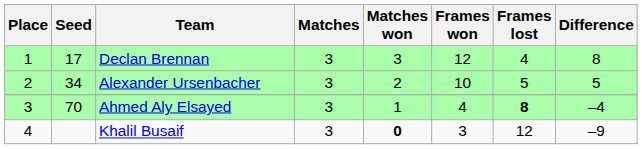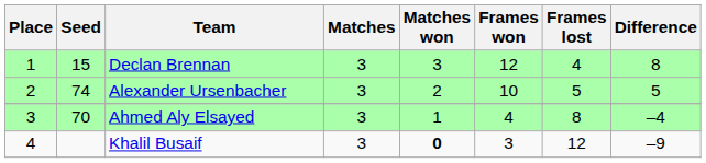 <table class="wikitable" style="text-align: center;">
 <tr>
 <th width=20>Place</th>
 <th width=20>Seed</th>
 <th width=200>Team</th>
 <th width=20>Matches</th>
 <th width=20>Matches won</th>
 <th width=20>Frames won</th>
 <th width=20>Frames lost</th>
 <th width=20>Difference</th>
 </tr>
 <tr style="background:#aaffaa;">
 <td>1</td>
-<td>17</td>
+<td>15</td>
 <td style="text-align:left;"> <a href='#'>Declan Brennan</a></td>
 <td>3</td>
 <td>3</td>
 <td>12</td>
 <td>4</td>
 <td>8</td>
 </tr>
 <tr style="background:#aaffaa;">
 <td>2</td>
-<td>34</td>
+<td>74</td>
 <td style="text-align:left;"> <a href='#'>Alexander Ursenbacher</a></td>
 <td>3</td>
 <td>2</td>
 <td>10</td>
 <td>5</td>
 <td>5</td>
 </tr>
 <tr>
 </tr>
 <tr style="background:#aaffaa;">
 <td>3</td>
 <td>70</td>
 <td style="text-align:left;"> <a href='#'>Ahmed Aly Elsayed</a></td>
 <td>3</td>
 <td>1</td>
 <td>4</td>
-<td><strong>8</strong></td>
+<td>8</td>
 <td>–4</td>
 </tr>
 <tr>
 <td>4</td>
 <td></td>
 <td style="text-align:left;"> <a href='#'>Khalil Busaif</a></td>
 <td>3</td>
 <td><strong>0</strong></td>
 <td>3</td>
 <td>12</td>
 <td>–9</td>
 </tr>
 </table>
